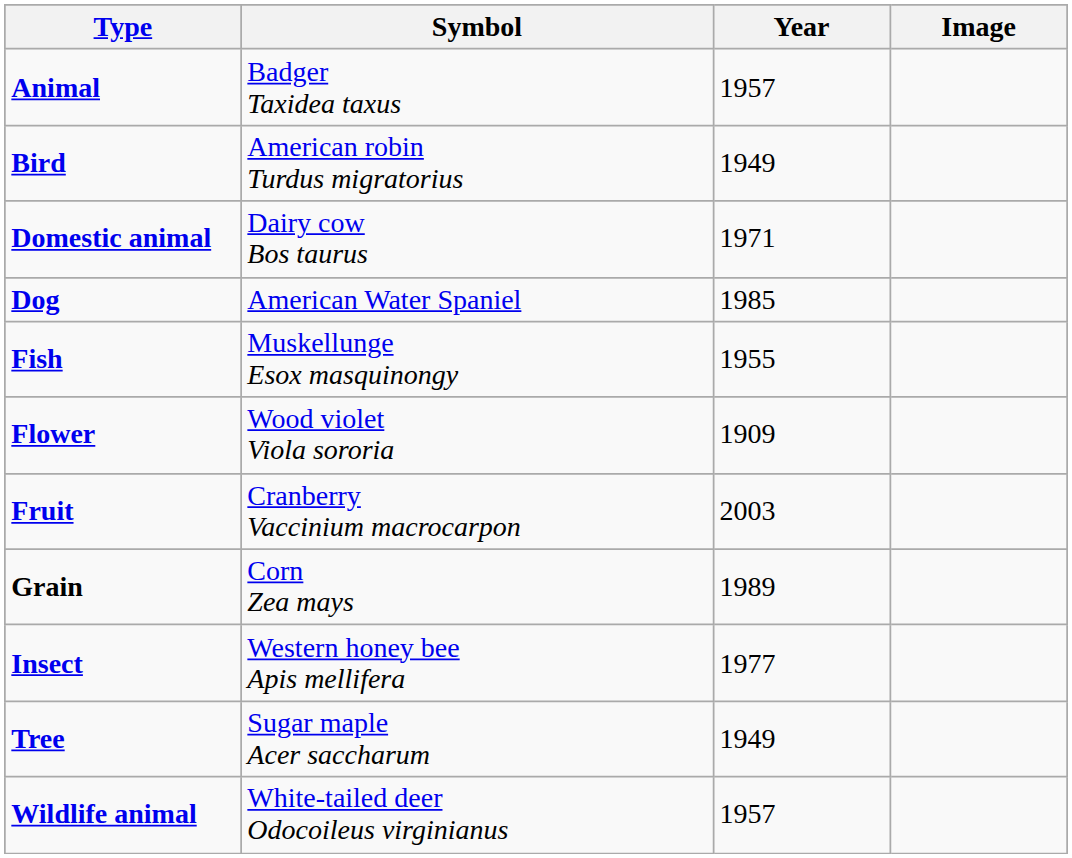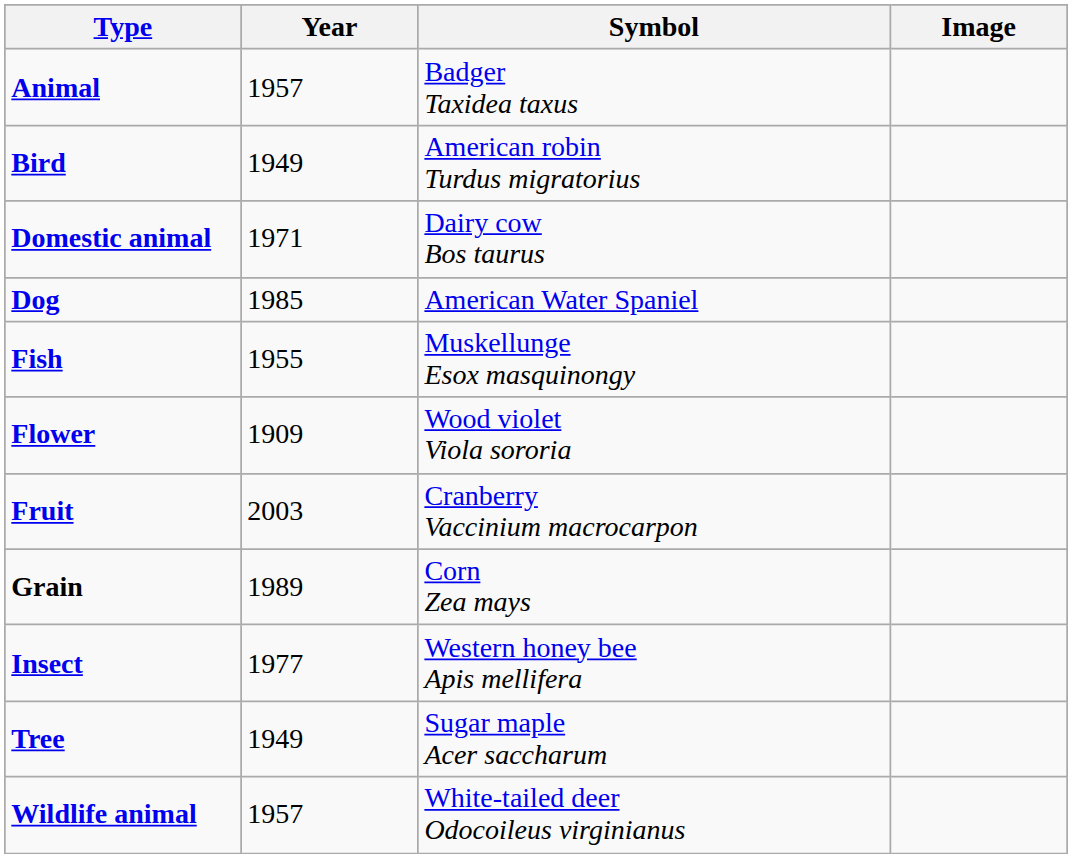 <table class="wikitable">
 <tr>
 <th width="20%"><a href='#'>Type</a></th>
+<th width="15%">Year</th>
 <th width="40%">Symbol</th>
-<th width="15%">Year</th>
 <th width="15%">Image</th>
 </tr>
 <tr>
 <td><strong><a href='#'>Animal</a></strong></td>
+<td>1957</td>
 <td><a href='#'>Badger</a><br><em>Taxidea taxus</em></td>
-<td>1957</td>
 <td></td>
 </tr>
 <tr>
 <td><strong><a href='#'>Bird</a></strong></td>
+<td>1949</td>
 <td><a href='#'>American robin</a><br><em>Turdus migratorius</em></td>
-<td>1949</td>
 <td></td>
 </tr>
 <tr>
 <td><strong><a href='#'>Domestic animal</a></strong></td>
+<td>1971</td>
 <td><a href='#'>Dairy cow</a><br><em>Bos taurus</em></td>
-<td>1971</td>
 <td></td>
 </tr>
 <tr>
 <td><strong><a href='#'>Dog</a></strong></td>
+<td>1985</td>
 <td><a href='#'>American Water Spaniel</a></td>
-<td>1985</td>
 <td></td>
 </tr>
 <tr>
 <td><strong><a href='#'>Fish</a></strong></td>
+<td>1955</td>
 <td><a href='#'>Muskellunge</a><br><em>Esox masquinongy</em></td>
-<td>1955</td>
 <td></td>
 </tr>
 <tr>
 <td><strong><a href='#'>Flower</a></strong></td>
+<td>1909</td>
 <td><a href='#'>Wood violet</a><br><em>Viola sororia</em></td>
-<td>1909</td>
 <td></td>
 </tr>
 <tr>
 <td><strong><a href='#'>Fruit</a></strong></td>
+<td>2003</td>
 <td><a href='#'>Cranberry</a><br><em>Vaccinium macrocarpon</em></td>
-<td>2003</td>
 <td></td>
 </tr>
 <tr>
 <td><strong>Grain</strong></td>
+<td>1989</td>
 <td><a href='#'>Corn</a><br><em>Zea mays</em></td>
-<td>1989</td>
 <td></td>
 </tr>
 <tr>
 <td><strong><a href='#'>Insect</a></strong></td>
+<td>1977</td>
 <td><a href='#'>Western honey bee</a><br><em>Apis mellifera</em></td>
-<td>1977</td>
 <td></td>
 </tr>
 <tr>
 <td><strong><a href='#'>Tree</a></strong></td>
+<td>1949</td>
 <td><a href='#'>Sugar maple</a><br><em>Acer saccharum</em></td>
-<td>1949</td>
 <td></td>
 </tr>
 <tr>
 <td><strong><a href='#'>Wildlife animal</a></strong></td>
+<td>1957</td>
 <td><a href='#'>White-tailed deer</a><br><em>Odocoileus virginianus</em></td>
-<td>1957</td>
 <td></td>
 </tr>
 </table>
